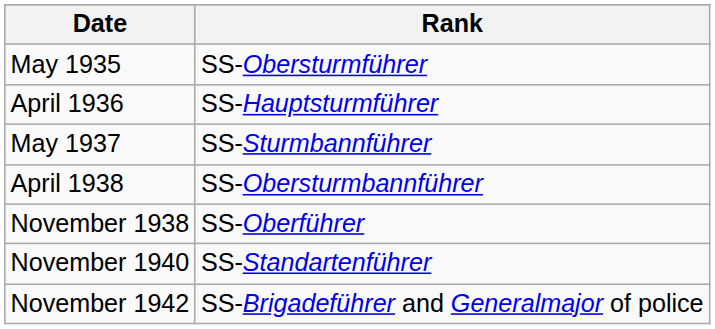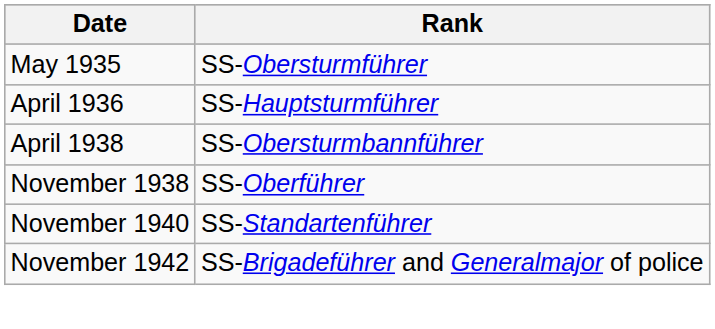 <table class="wikitable float-right">
 <tr bgcolor="silver">
 <th>Date</th>
 <th>Rank</th>
 </tr>
 <tr>
 <td>May 1935</td>
 <td>SS-<em><a href='#'>Obersturmführer</a></em></td>
 </tr>
 <tr>
 <td>April 1936</td>
 <td>SS-<em><a href='#'>Hauptsturmführer</a></em></td>
-</tr>
-<tr>
-<td>May 1937</td>
-<td>SS-<em><a href='#'>Sturmbannführer</a></em></td>
 </tr>
 <tr>
 <td>April 1938</td>
 <td>SS-<em><a href='#'>Obersturmbannführer</a></em></td>
 </tr>
 <tr>
 <td>November 1938</td>
 <td>SS-<em><a href='#'>Oberführer</a></em></td>
 </tr>
 <tr>
 <td>November 1940</td>
 <td>SS-<em><a href='#'>Standartenführer</a></em></td>
 </tr>
 <tr>
 <td>November 1942</td>
 <td>SS-<em><a href='#'>Brigadeführer</a></em> and <em><a href='#'>Generalmajor</a></em> of police</td>
 </tr>
 </table>
